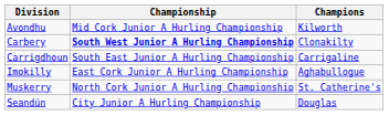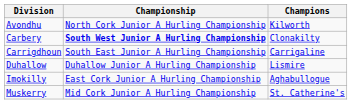 <table class="wikitable">
 <tr>
 <th>Division</th>
 <th>Championship</th>
 <th>Champions</th>
 </tr>
 <tr>
 <td><a href='#'>Avondhu</a></td>
-<td><a href='#'>Mid Cork Junior A Hurling Championship</a></td>
+<td><a href='#'>North Cork Junior A Hurling Championship</a></td>
 <td><a href='#'>Kilworth</a></td>
 </tr>
 <tr>
 <td><a href='#'>Carbery</a></td>
 <td><strong><a href='#'>South West Junior A Hurling Championship</a></strong></td>
 <td><a href='#'>Clonakilty</a></td>
 </tr>
 <tr>
 <td><a href='#'>Carrigdhoun</a></td>
 <td><a href='#'>South East Junior A Hurling Championship</a></td>
 <td><a href='#'>Carrigaline</a></td>
 </tr>
 <tr>
+<td><a href='#'>Duhallow</a></td>
+<td><a href='#'>Duhallow Junior A Hurling Championship</a></td>
+<td><a href='#'>Lismire</a></td>
+</tr>
+<tr>
 <td><a href='#'>Imokilly</a></td>
 <td><a href='#'>East Cork Junior A Hurling Championship</a></td>
 <td><a href='#'>Aghabullogue</a></td>
 </tr>
 <tr>
 <td><a href='#'>Muskerry</a></td>
-<td><a href='#'>North Cork Junior A Hurling Championship</a></td>
+<td><a href='#'>Mid Cork Junior A Hurling Championship</a></td>
 <td><a href='#'>St. Catherine's</a></td>
 </tr>
-<tr>
-<td><a href='#'>Seandún</a></td>
-<td><a href='#'>City Junior A Hurling Championship</a></td>
-<td><a href='#'>Douglas</a></td>
-</tr>
 </table>
